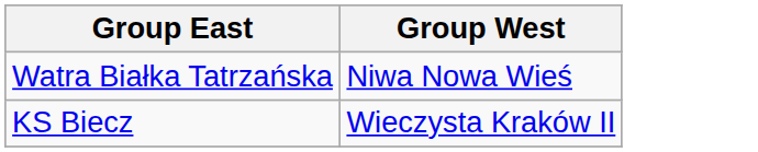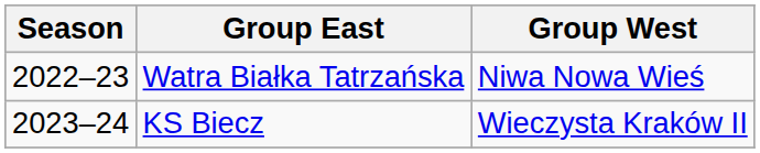 <table class="wikitable sortable">
 <tr>
+<th>Season</th>
 <th>Group East</th>
 <th>Group West</th>
 </tr>
 <tr>
+<td>2022–23</td>
 <td><a href='#'>Watra Białka Tatrzańska</a></td>
 <td><a href='#'>Niwa Nowa Wieś</a></td>
 </tr>
 <tr>
+<td>2023–24</td>
 <td><a href='#'>KS Biecz</a></td>
 <td><a href='#'>Wieczysta Kraków II</a></td>
 </tr>
 </table>
